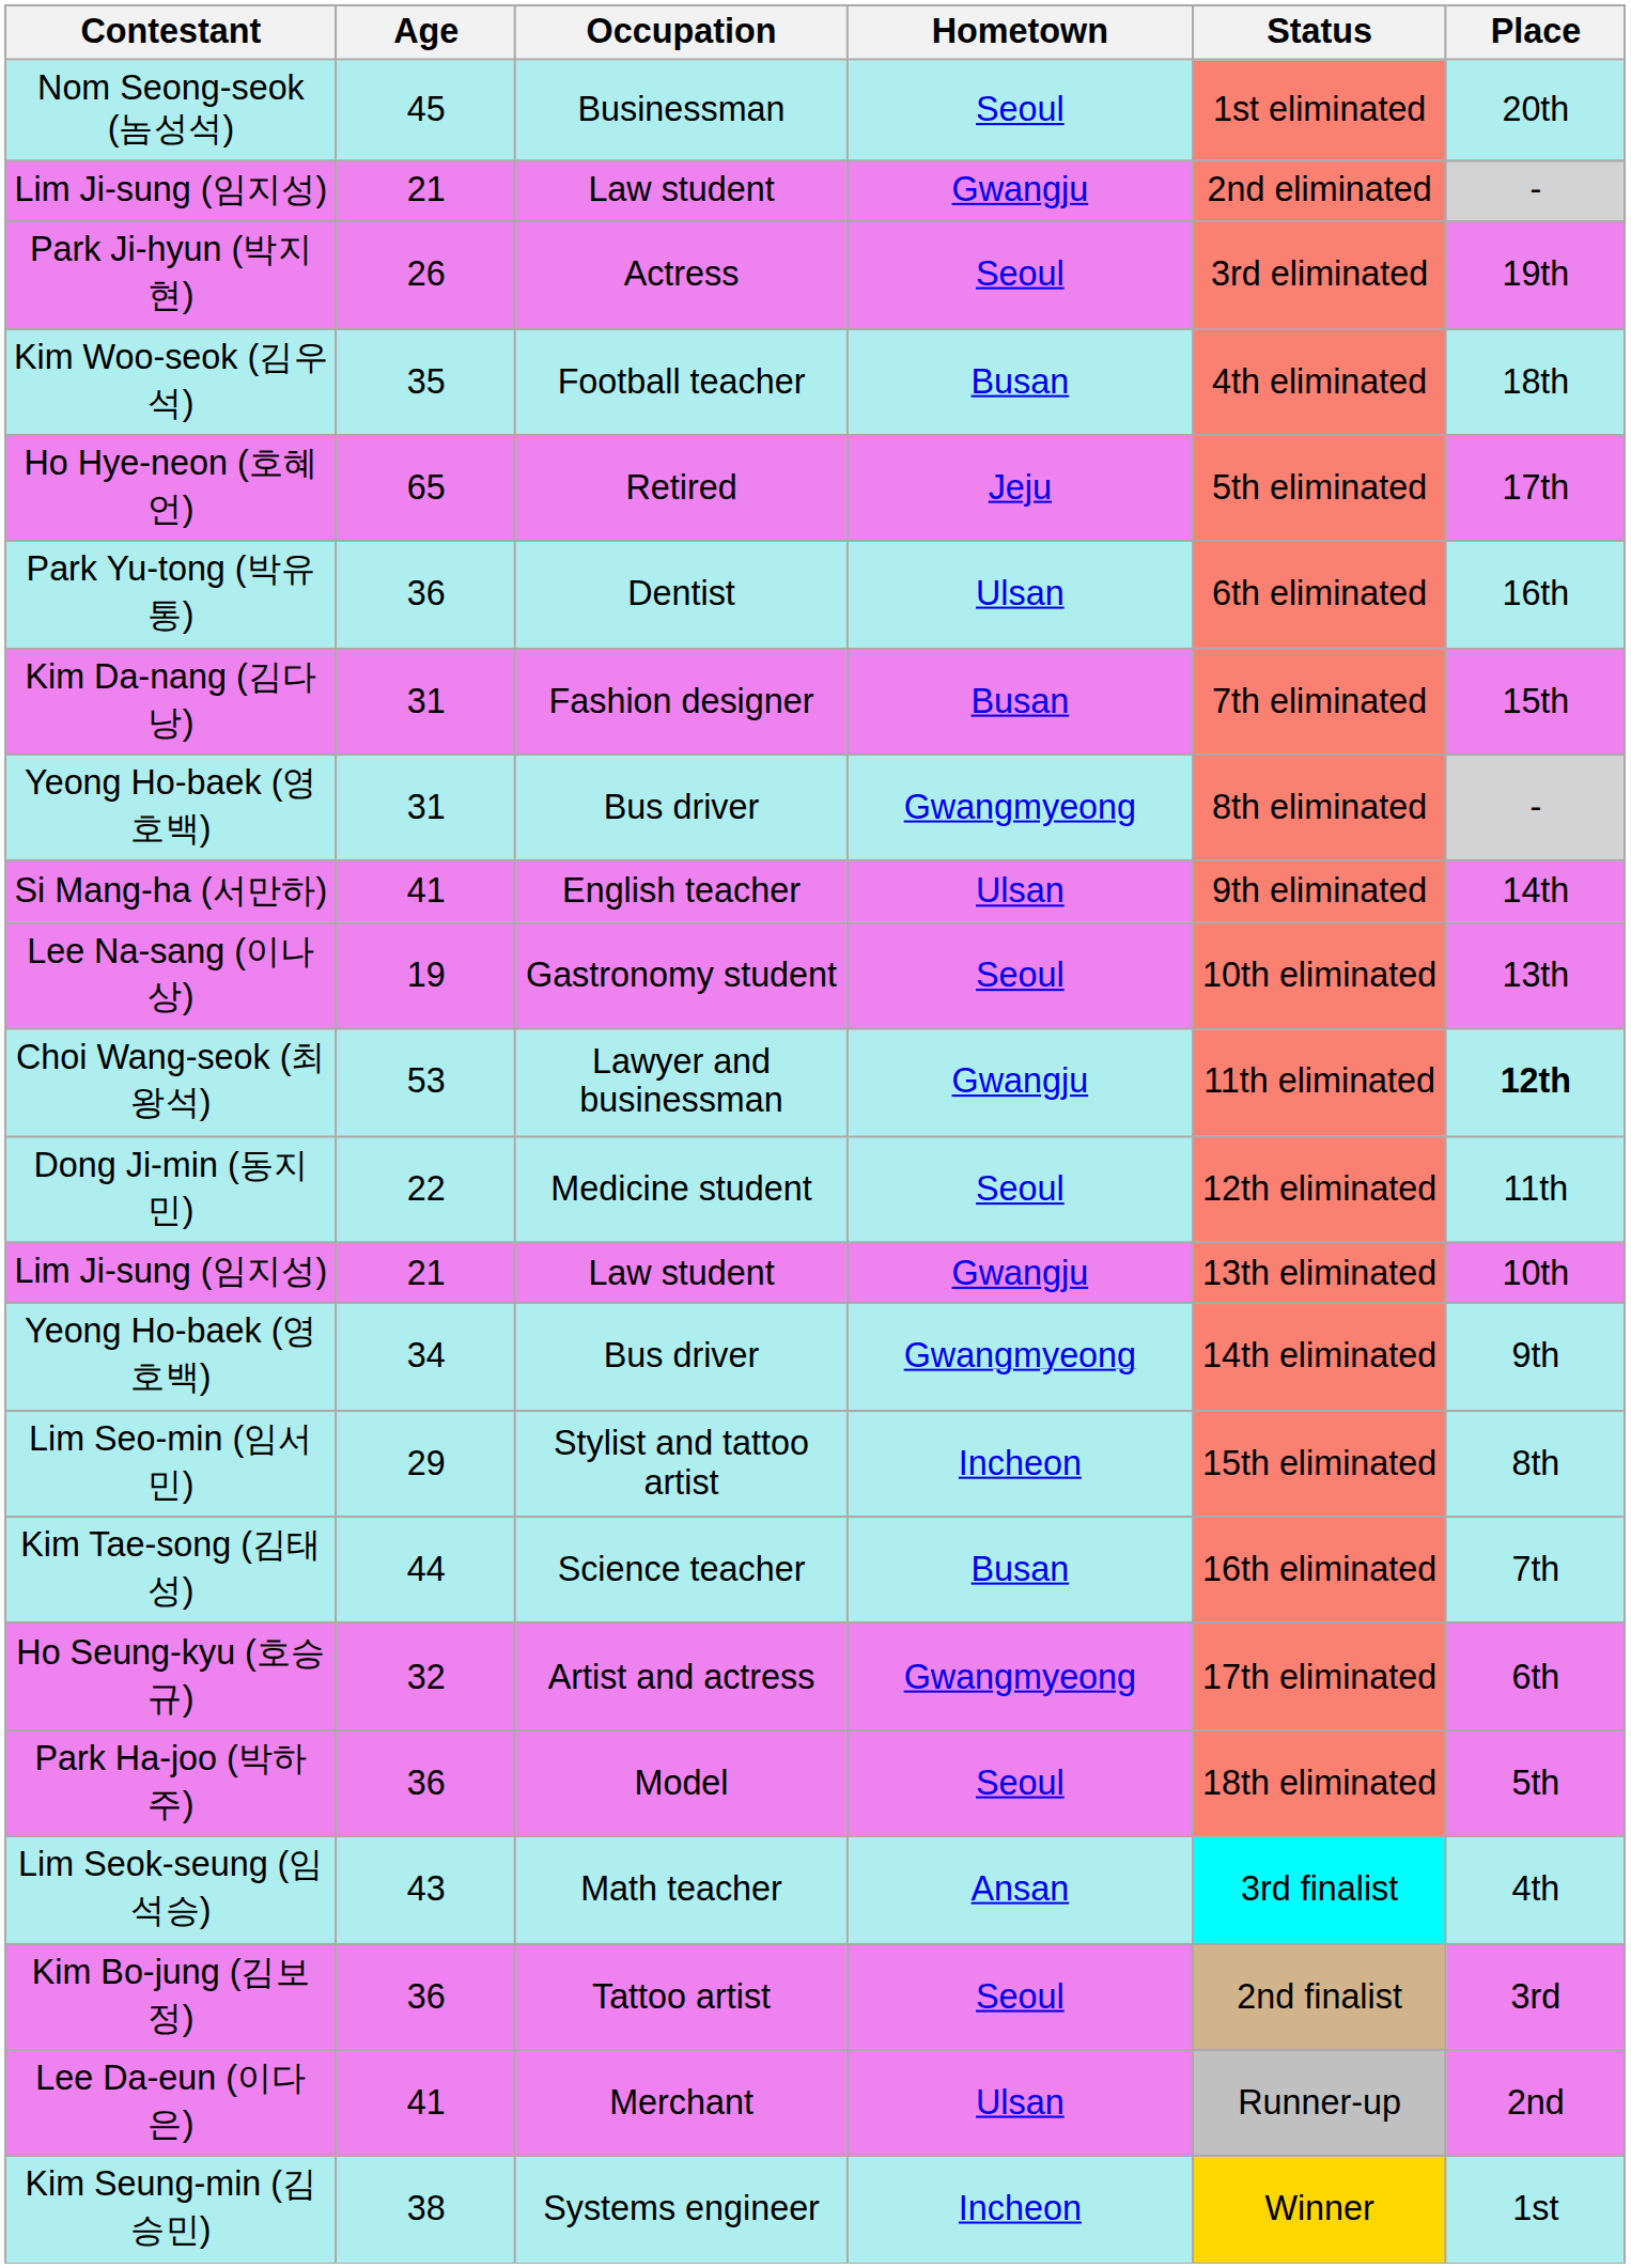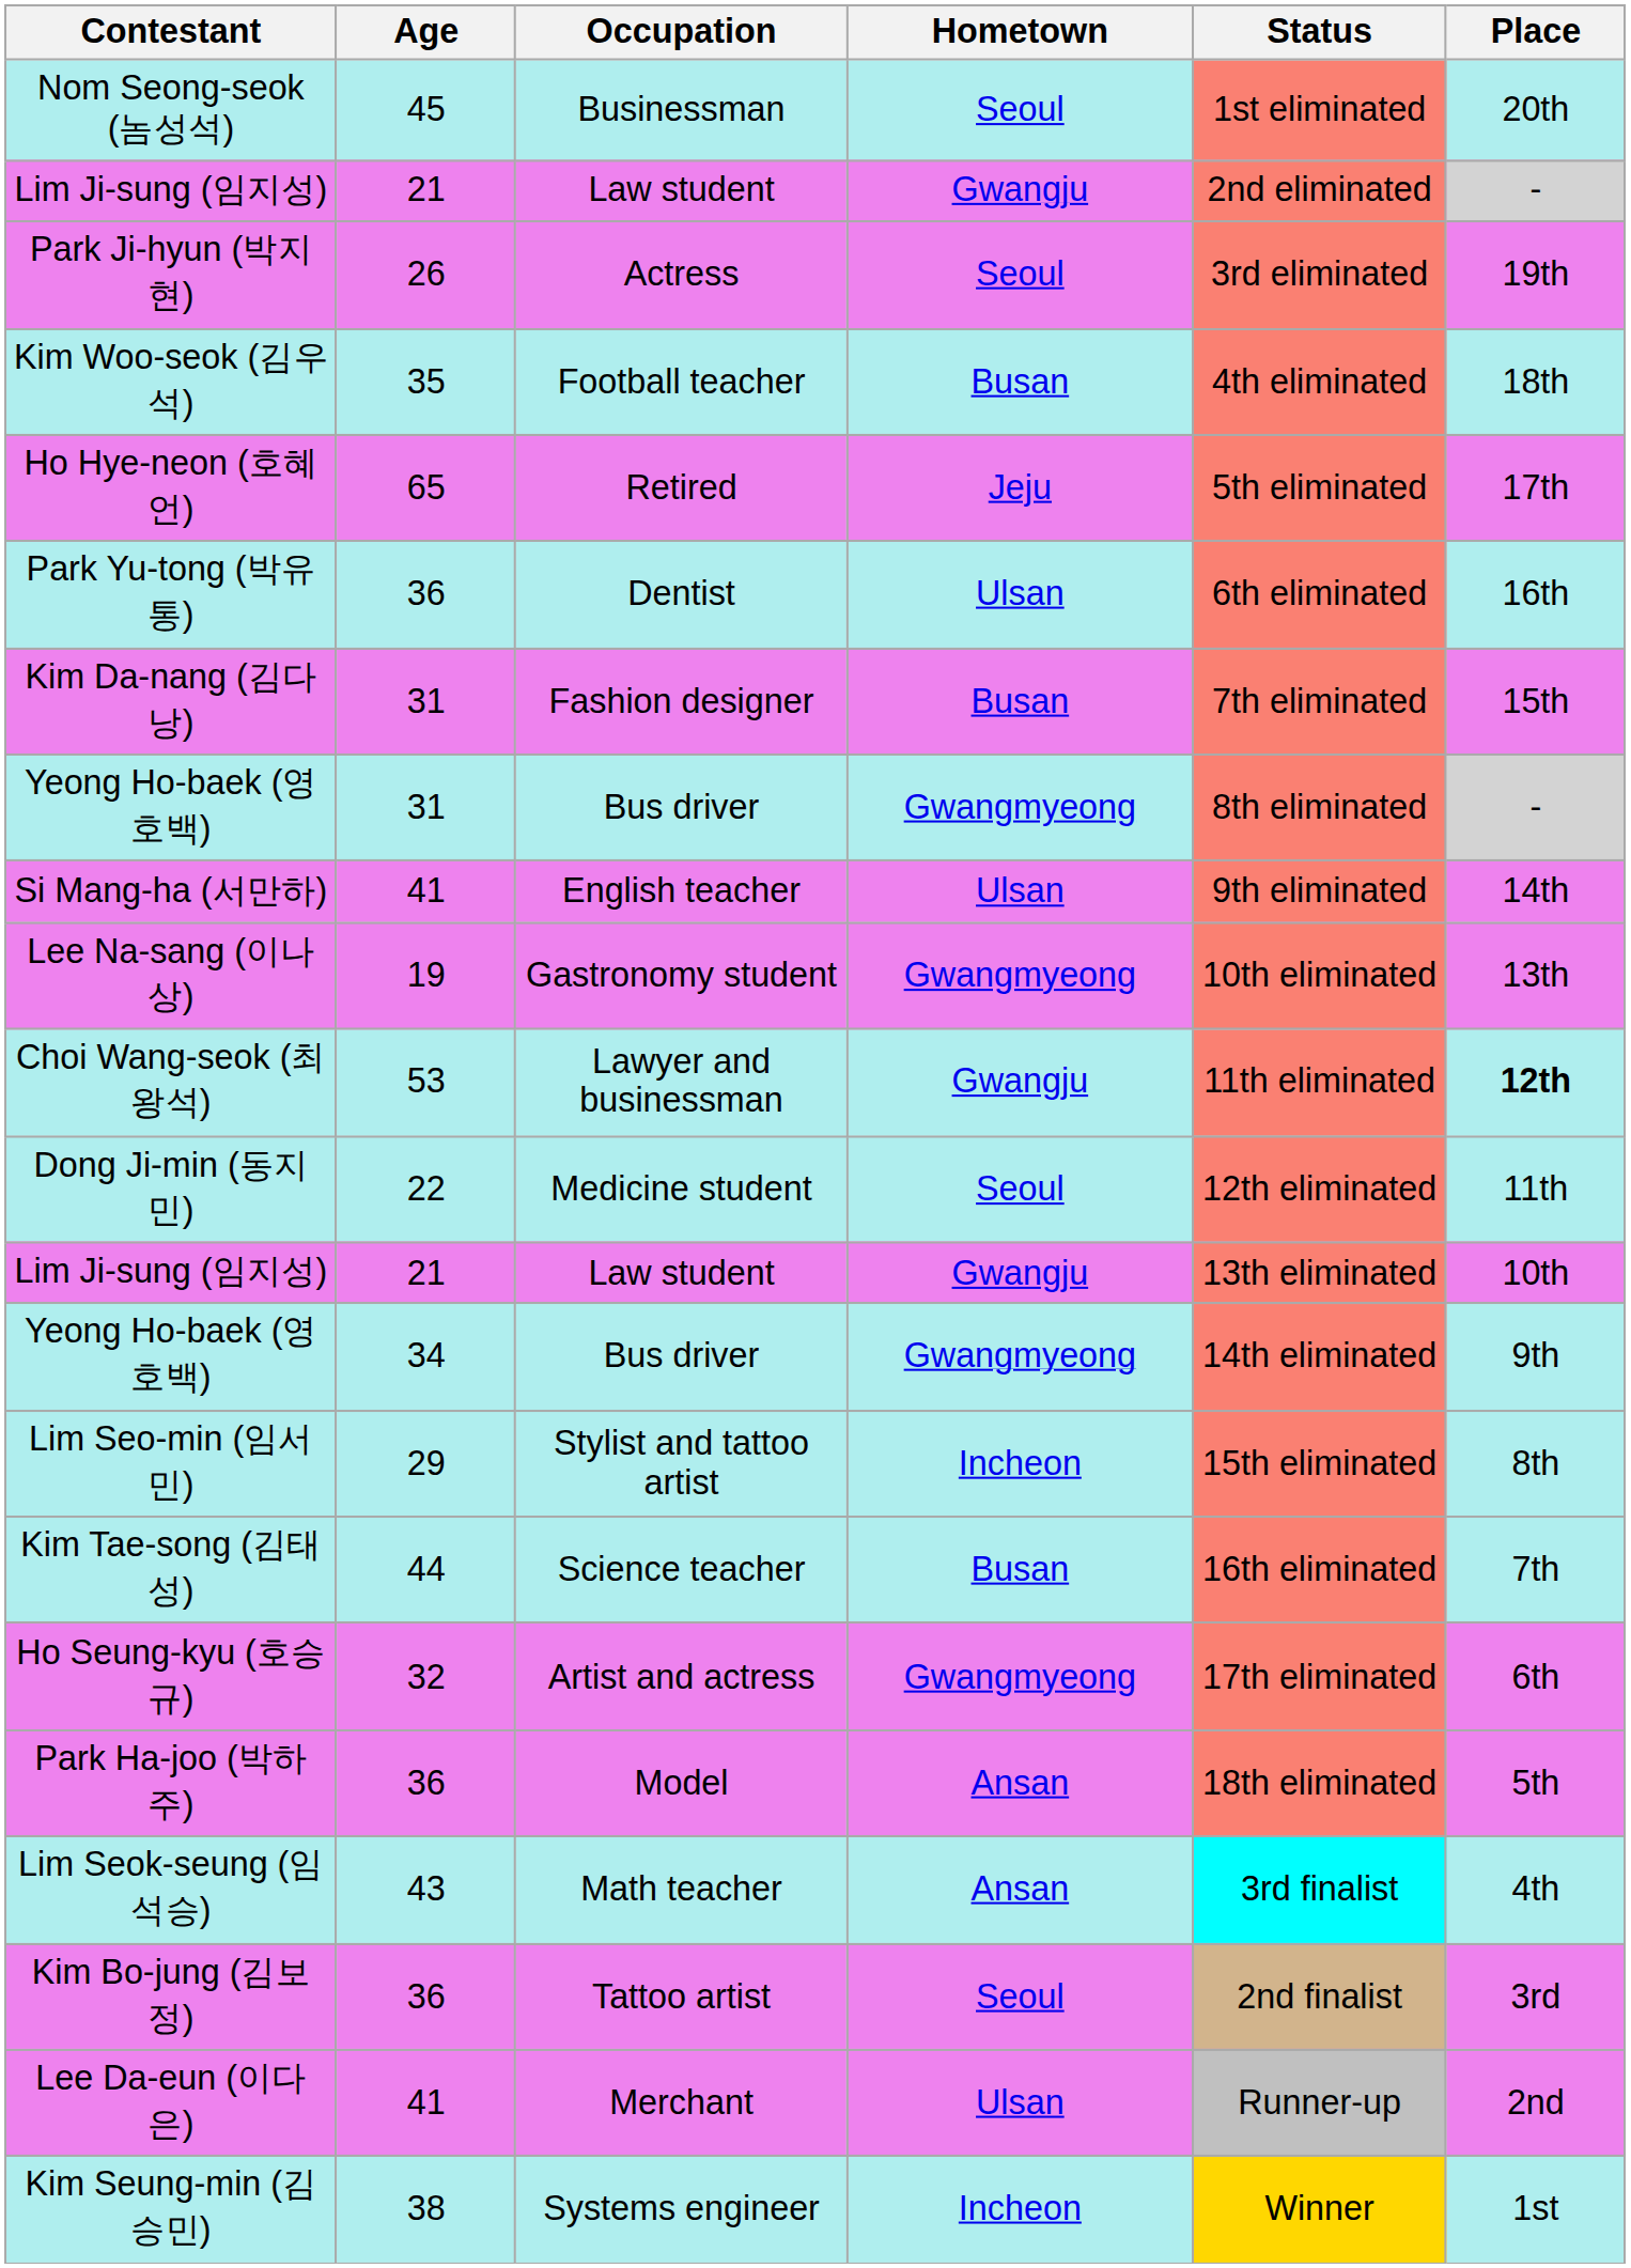 <table class="wikitable" style="text-align: center; font-size:100%; width:85%;">
 <tr>
 <th width="14.4%">Contestant</th>
 <th width="07.8%">Age</th>
 <th width="14.4%">Occupation</th>
 <th width="14.4%">Hometown</th>
 <th width="11.0%">Status</th>
 <th width="07.8%">Place</th>
 </tr>
 <tr bgcolor=paleturquoise>
 <td>Nom Seong-seok (놈성석)</td>
 <td>45</td>
 <td>Businessman</td>
 <td><a href='#'>Seoul</a></td>
 <td bgcolor=#fa8072>1st eliminated</td>
 <td>20th</td>
 </tr>
 <tr bgcolor=violet>
 <td>Lim Ji-sung (임지성)</td>
 <td>21</td>
 <td>Law student</td>
 <td><a href='#'>Gwangju</a></td>
 <td bgcolor=#fa8072>2nd eliminated</td>
 <td bgcolor=lightgrey>-</td>
 </tr>
 <tr bgcolor=violet>
 <td>Park Ji-hyun (박지현)</td>
 <td>26</td>
 <td>Actress</td>
 <td><a href='#'>Seoul</a></td>
 <td bgcolor=#fa8072>3rd eliminated</td>
 <td>19th</td>
 </tr>
 <tr bgcolor=paleturquoise>
 <td>Kim Woo-seok (김우석)</td>
 <td>35</td>
 <td>Football teacher</td>
 <td><a href='#'>Busan</a></td>
 <td bgcolor=#fa8072>4th eliminated</td>
 <td>18th</td>
 </tr>
 <tr bgcolor=violet>
 <td>Ho Hye-neon (호혜언)</td>
 <td>65</td>
 <td>Retired</td>
 <td><a href='#'>Jeju</a></td>
 <td bgcolor=#fa8072>5th eliminated</td>
 <td>17th</td>
 </tr>
 <tr bgcolor=paleturquoise>
 <td>Park Yu-tong (박유통)</td>
 <td>36</td>
 <td>Dentist</td>
 <td><a href='#'>Ulsan</a></td>
 <td bgcolor=#fa8072>6th eliminated</td>
 <td>16th</td>
 </tr>
 <tr bgcolor=violet>
 <td>Kim Da-nang (김다낭)</td>
 <td>31</td>
 <td>Fashion designer</td>
 <td><a href='#'>Busan</a></td>
 <td bgcolor=#fa8072>7th eliminated</td>
 <td>15th</td>
 </tr>
 <tr bgcolor=paleturquoise>
 <td>Yeong Ho-baek (영호백)</td>
 <td>31</td>
 <td>Bus driver</td>
 <td><a href='#'>Gwangmyeong</a></td>
 <td bgcolor=#fa8072>8th eliminated</td>
 <td bgcolor=lightgrey>-</td>
 </tr>
 <tr bgcolor=violet>
 <td>Si Mang-ha (서만하)</td>
 <td>41</td>
 <td>English teacher</td>
 <td><a href='#'>Ulsan</a></td>
 <td bgcolor=#fa8072>9th eliminated</td>
 <td>14th</td>
 </tr>
 <tr bgcolor=violet>
 <td>Lee Na-sang (이나상)</td>
 <td>19</td>
 <td>Gastronomy student</td>
-<td><a href='#'>Seoul</a></td>
+<td><a href='#'>Gwangmyeong</a></td>
 <td bgcolor=#fa8072>10th eliminated</td>
 <td>13th</td>
 </tr>
 <tr bgcolor=paleturquoise>
 <td>Choi Wang-seok (최왕석)</td>
 <td>53</td>
 <td>Lawyer and businessman</td>
 <td><a href='#'>Gwangju</a></td>
 <td bgcolor=#fa8072>11th eliminated</td>
 <td><strong>12th</strong></td>
 </tr>
 <tr bgcolor=paleturquoise>
 <td>Dong Ji-min (동지민)</td>
 <td>22</td>
 <td>Medicine student</td>
 <td><a href='#'>Seoul</a></td>
 <td bgcolor=#fa8072>12th eliminated</td>
 <td>11th</td>
 </tr>
 <tr bgcolor=violet>
 <td>Lim Ji-sung (임지성)</td>
 <td>21</td>
 <td>Law student</td>
 <td><a href='#'>Gwangju</a></td>
 <td bgcolor=#fa8072>13th eliminated</td>
 <td>10th</td>
 </tr>
 <tr bgcolor=paleturquoise>
 <td>Yeong Ho-baek (영호백)</td>
 <td>34</td>
 <td>Bus driver</td>
 <td><a href='#'>Gwangmyeong</a></td>
 <td bgcolor=#fa8072>14th eliminated</td>
 <td>9th</td>
 </tr>
 <tr bgcolor=paleturquoise>
 <td>Lim Seo-min (임서민)</td>
 <td>29</td>
 <td>Stylist and tattoo artist</td>
 <td><a href='#'>Incheon</a></td>
 <td bgcolor=#fa8072>15th eliminated</td>
 <td>8th</td>
 </tr>
 <tr bgcolor=paleturquoise>
 <td>Kim Tae-song (김태성)</td>
 <td>44</td>
 <td>Science teacher</td>
 <td><a href='#'>Busan</a></td>
 <td bgcolor=#fa8072>16th eliminated</td>
 <td>7th</td>
 </tr>
 <tr bgcolor=violet>
 <td>Ho Seung-kyu (호승규)</td>
 <td>32</td>
 <td>Artist and actress</td>
 <td><a href='#'>Gwangmyeong</a></td>
 <td bgcolor=#fa8072>17th eliminated</td>
 <td>6th</td>
 </tr>
 <tr bgcolor=violet>
 <td>Park Ha-joo (박하주)</td>
 <td>36</td>
 <td>Model</td>
-<td><a href='#'>Seoul</a></td>
+<td><a href='#'>Ansan</a></td>
 <td bgcolor=#fa8072>18th eliminated</td>
 <td>5th</td>
 </tr>
 <tr bgcolor=paleturquoise>
 <td>Lim Seok-seung (임석승)</td>
 <td>43</td>
 <td>Math teacher</td>
 <td><a href='#'>Ansan</a></td>
 <td bgcolor=cyan>3rd finalist</td>
 <td>4th</td>
 </tr>
 <tr bgcolor=violet>
 <td>Kim Bo-jung (김보정)</td>
 <td>36</td>
 <td>Tattoo artist</td>
 <td><a href='#'>Seoul</a></td>
 <td bgcolor=tan>2nd finalist</td>
 <td>3rd</td>
 </tr>
 <tr bgcolor=violet>
 <td>Lee Da-eun (이다은)</td>
 <td>41</td>
 <td>Merchant</td>
 <td><a href='#'>Ulsan</a></td>
 <td bgcolor=silver>Runner-up</td>
 <td>2nd</td>
 </tr>
 <tr bgcolor=paleturquoise>
 <td>Kim Seung-min (김승민)</td>
 <td>38</td>
 <td>Systems engineer</td>
 <td><a href='#'>Incheon</a></td>
 <td bgcolor=gold>Winner</td>
 <td>1st</td>
 </tr>
 </table>
